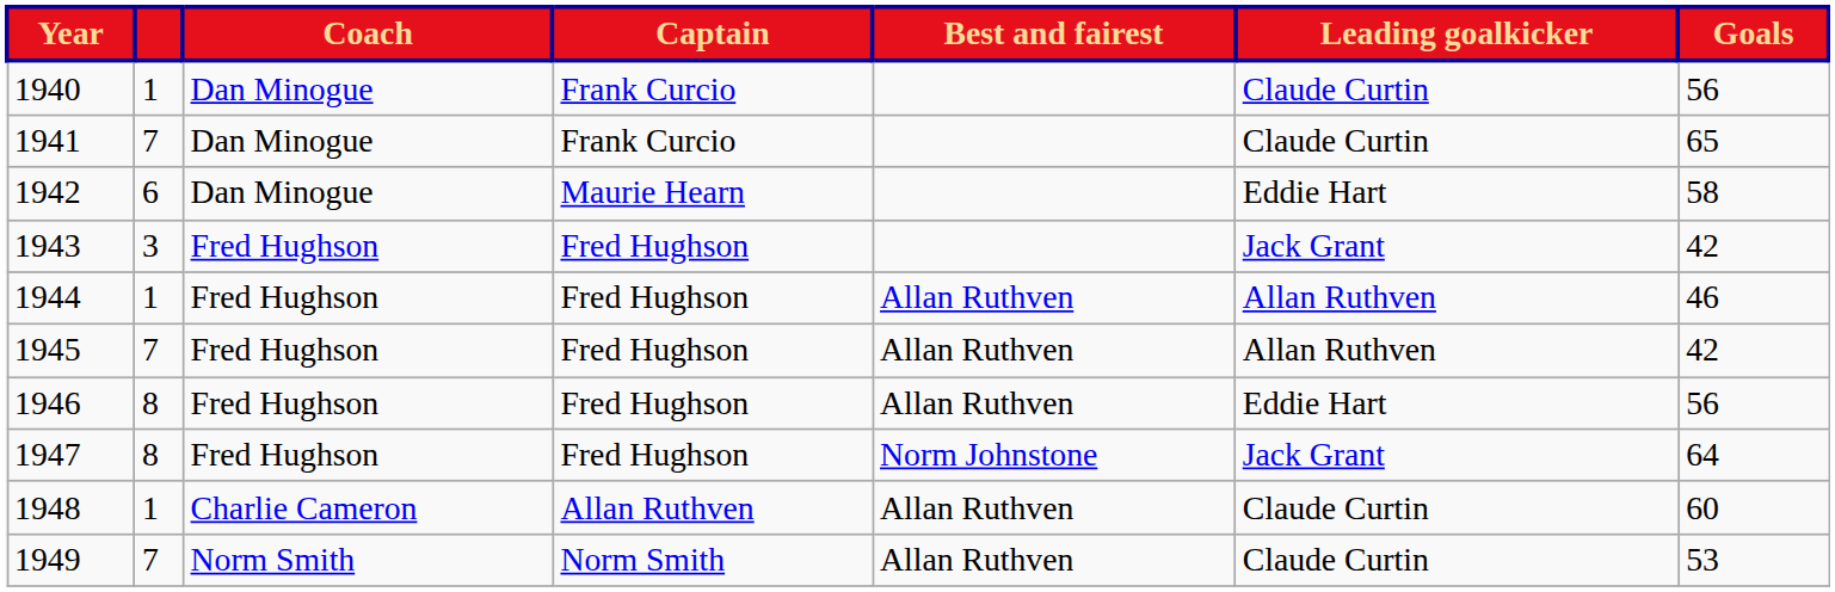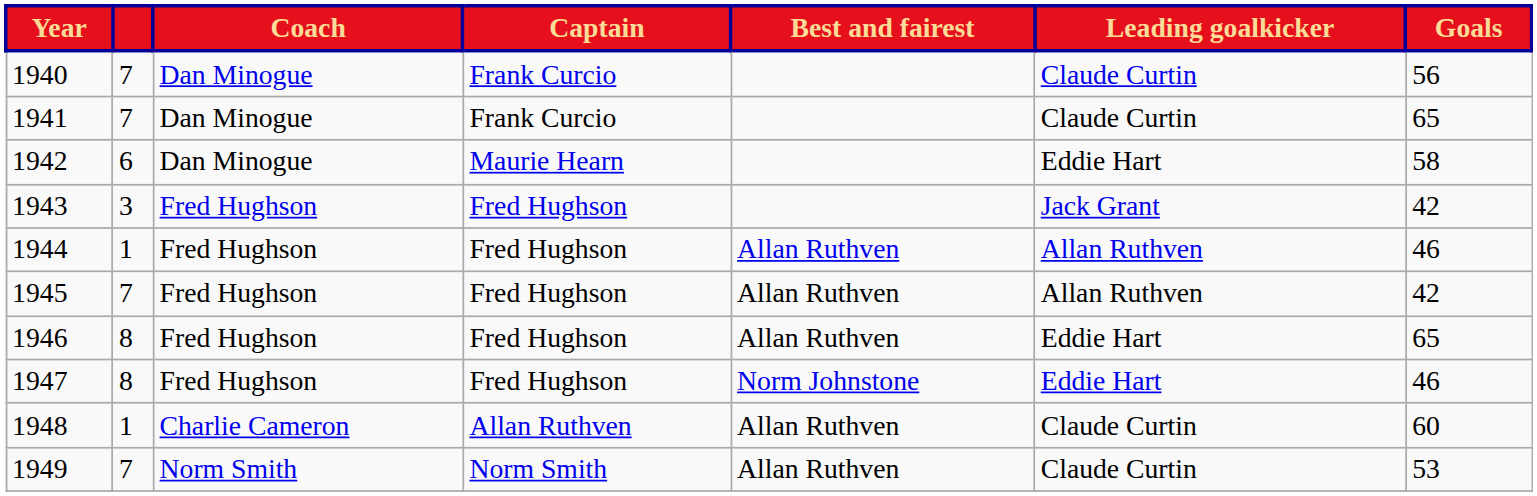 <table class="wikitable"; style="width:100%;">
 <tr valign="top">
 <th style="background:#E5101B; color:#FCDB98; border:solid #000099 2px">Year</th>
 <th style="background:#E5101B; color:#FCDB98; border:solid #000099 2px"></th>
 <th style="background:#E5101B; color:#FCDB98; border:solid #000099 2px">Coach</th>
 <th style="background:#E5101B; color:#FCDB98; border:solid #000099 2px">Captain</th>
 <th style="background:#E5101B; color:#FCDB98; border:solid #000099 2px">Best and fairest</th>
 <th style="background:#E5101B; color:#FCDB98; border:solid #000099 2px">Leading goalkicker</th>
 <th style="background:#E5101B; color:#FCDB98; border:solid #000099 2px">Goals</th>
 </tr>
 <tr valign="top">
 <td>1940</td>
-<td>1</td>
+<td>7</td>
 <td><a href='#'>Dan Minogue</a></td>
 <td><a href='#'>Frank Curcio</a></td>
 <td> </td>
 <td><a href='#'>Claude Curtin</a></td>
 <td>56</td>
 </tr>
 <tr valign="top">
 <td>1941</td>
 <td>7</td>
 <td>Dan Minogue</td>
 <td>Frank Curcio</td>
 <td> </td>
 <td>Claude Curtin</td>
 <td>65</td>
 </tr>
 <tr valign="top">
 <td>1942</td>
 <td>6</td>
 <td>Dan Minogue</td>
 <td><a href='#'>Maurie Hearn</a></td>
 <td> </td>
 <td>Eddie Hart</td>
 <td>58</td>
 </tr>
 <tr valign="top">
 <td>1943</td>
 <td>3</td>
 <td><a href='#'>Fred Hughson</a></td>
 <td><a href='#'>Fred Hughson</a></td>
 <td> </td>
 <td><a href='#'>Jack Grant</a></td>
 <td>42</td>
 </tr>
 <tr valign="top">
 <td>1944</td>
 <td>1</td>
 <td>Fred Hughson</td>
 <td>Fred Hughson</td>
 <td><a href='#'>Allan Ruthven</a></td>
 <td><a href='#'>Allan Ruthven</a></td>
 <td>46</td>
 </tr>
 <tr valign="top">
 <td>1945</td>
 <td>7</td>
 <td>Fred Hughson</td>
 <td>Fred Hughson</td>
 <td>Allan Ruthven</td>
 <td>Allan Ruthven</td>
 <td>42</td>
 </tr>
 <tr valign="top">
 <td>1946</td>
 <td>8</td>
 <td>Fred Hughson</td>
 <td>Fred Hughson</td>
 <td>Allan Ruthven</td>
 <td>Eddie Hart</td>
-<td>56</td>
+<td>65</td>
 </tr>
 <tr valign="top">
 <td>1947</td>
 <td>8</td>
 <td>Fred Hughson</td>
 <td>Fred Hughson</td>
 <td><a href='#'>Norm Johnstone</a></td>
-<td><a href='#'>Jack Grant</a></td>
-<td>64</td>
+<td><a href='#'>Eddie Hart</a></td>
+<td>46</td>
 </tr>
 <tr valign="top">
 <td>1948</td>
 <td>1</td>
 <td><a href='#'>Charlie Cameron</a></td>
 <td><a href='#'>Allan Ruthven</a></td>
 <td>Allan Ruthven</td>
 <td>Claude Curtin</td>
 <td>60</td>
 </tr>
 <tr valign="top">
 <td>1949</td>
 <td>7</td>
 <td><a href='#'>Norm Smith</a></td>
 <td><a href='#'>Norm Smith</a></td>
 <td>Allan Ruthven</td>
 <td>Claude Curtin</td>
 <td>53</td>
 </tr>
 </table>
